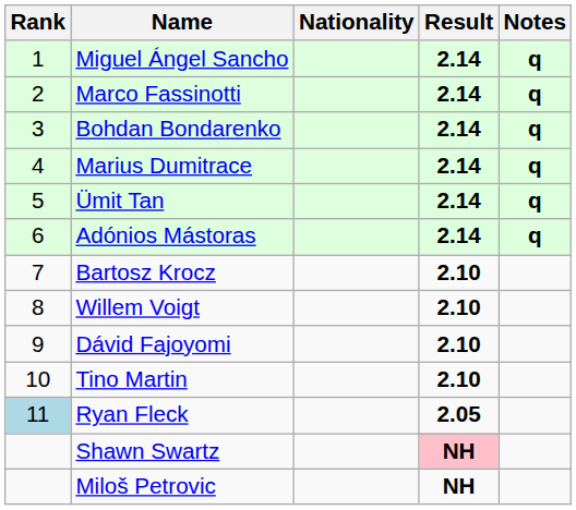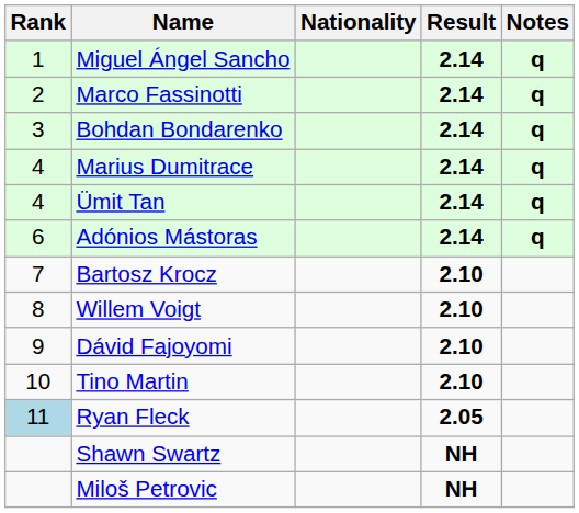 <table class="wikitable sortable" style="text-align:center">
 <tr>
 <th>Rank</th>
 <th>Name</th>
 <th>Nationality</th>
 <th>Result</th>
 <th>Notes</th>
 </tr>
 <tr bgcolor=ddffdd>
 <td>1</td>
 <td align=left><a href='#'>Miguel Ángel Sancho</a></td>
 <td align=left></td>
 <td><strong>2.14</strong></td>
 <td><strong>q</strong></td>
 </tr>
 <tr bgcolor=ddffdd>
 <td>2</td>
 <td align=left><a href='#'>Marco Fassinotti</a></td>
 <td align=left></td>
 <td><strong>2.14</strong></td>
 <td><strong>q</strong></td>
 </tr>
 <tr bgcolor=ddffdd>
 <td>3</td>
 <td align=left><a href='#'>Bohdan Bondarenko</a></td>
 <td align=left></td>
 <td><strong>2.14</strong></td>
 <td><strong>q</strong></td>
 </tr>
 <tr bgcolor=ddffdd>
 <td>4</td>
 <td align=left><a href='#'>Marius Dumitrace</a></td>
 <td align=left></td>
 <td><strong>2.14</strong></td>
 <td><strong>q</strong></td>
 </tr>
 <tr bgcolor=ddffdd>
-<td>5</td>
+<td>4</td>
 <td align=left><a href='#'>Ümit Tan</a></td>
 <td align=left></td>
 <td><strong>2.14</strong></td>
 <td><strong>q</strong></td>
 </tr>
 <tr bgcolor=ddffdd>
 <td>6</td>
 <td align=left><a href='#'>Adónios Mástoras</a></td>
 <td align=left></td>
 <td><strong>2.14</strong></td>
 <td><strong>q</strong></td>
 </tr>
 <tr>
 <td>7</td>
 <td align=left><a href='#'>Bartosz Krocz</a></td>
 <td align=left></td>
 <td><strong>2.10</strong></td>
 <td></td>
 </tr>
 <tr>
 <td>8</td>
 <td align=left><a href='#'>Willem Voigt</a></td>
 <td align=left></td>
 <td><strong>2.10</strong></td>
 <td></td>
 </tr>
 <tr>
 <td>9</td>
 <td align=left><a href='#'>Dávid Fajoyomi</a></td>
 <td align=left></td>
 <td><strong>2.10</strong></td>
 <td></td>
 </tr>
 <tr>
 <td>10</td>
 <td align=left><a href='#'>Tino Martin</a></td>
 <td align=left></td>
 <td><strong>2.10</strong></td>
 <td></td>
 </tr>
 <tr>
 <td style="background: lightblue;">11</td>
 <td align=left><a href='#'>Ryan Fleck</a></td>
 <td align=left></td>
 <td><strong>2.05</strong></td>
 <td></td>
 </tr>
 <tr>
 <td></td>
 <td align=left><a href='#'>Shawn Swartz</a></td>
 <td align=left></td>
-<td style="background: pink;"><strong>NH</strong></td>
+<td><strong>NH</strong></td>
 <td></td>
 </tr>
 <tr>
 <td></td>
 <td align=left><a href='#'>Miloš Petrovic</a></td>
 <td align=left></td>
 <td><strong>NH</strong></td>
 <td></td>
 </tr>
 </table>
